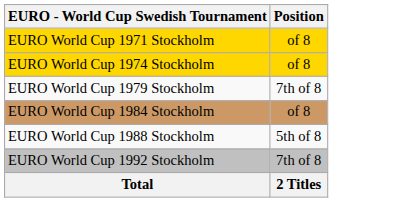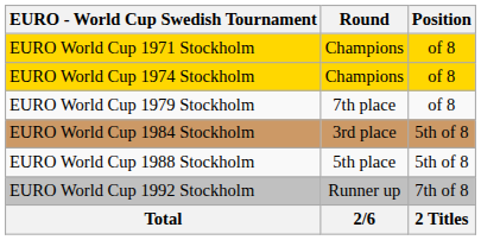 <table class="wikitable" style="font-size: 90%; text-align:center; font-size:85%;">
 <tr>
 <th>EURO - World Cup Swedish Tournament</th>
+<th>Round</th>
 <th>Position</th>
 </tr>
 <tr style="background:gold;">
 <td align="left"> EURO World Cup 1971 Stockholm</td>
+<td>Champions</td>
 <td> of 8</td>
 </tr>
 <tr style ="background:gold;">
 <td align="left"> EURO World Cup 1974 Stockholm</td>
+<td>Champions</td>
 <td> of 8</td>
 </tr>
 <tr>
 <td align="left"> EURO World Cup 1979 Stockholm</td>
-<td>7th of 8</td>
+<td>7th place</td>
+<td> of 8</td>
 </tr>
 <tr style="background:#c96;">
 <td align="left"> EURO World Cup 1984 Stockholm</td>
-<td> of 8</td>
+<td>3rd place</td>
+<td>5th of 8</td>
 </tr>
 <tr style=>
 <td align="left"> EURO World Cup 1988 Stockholm</td>
+<td>5th place</td>
 <td>5th of 8</td>
 </tr>
 <tr style="background:silver;">
 <td align="left"> EURO World Cup 1992 Stockholm</td>
+<td>Runner up</td>
 <td>7th of 8</td>
 </tr>
 <tr>
 <th>Total</th>
+<th>2/6</th>
 <th>2 Titles</th>
 </tr>
 </table>
